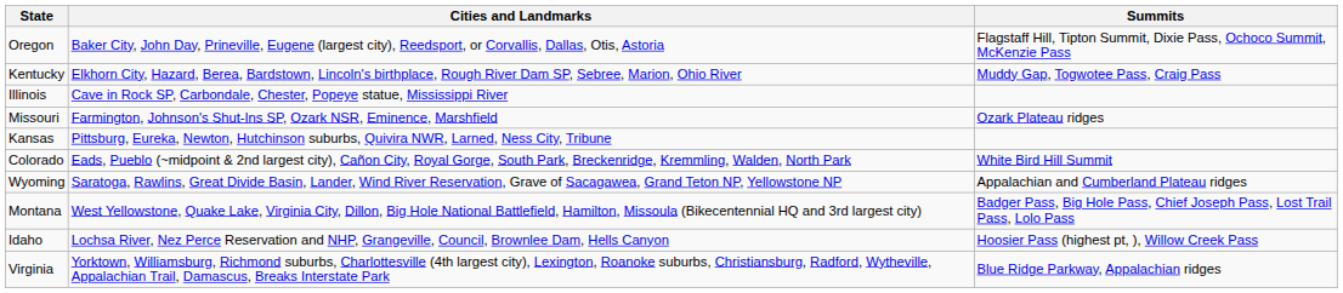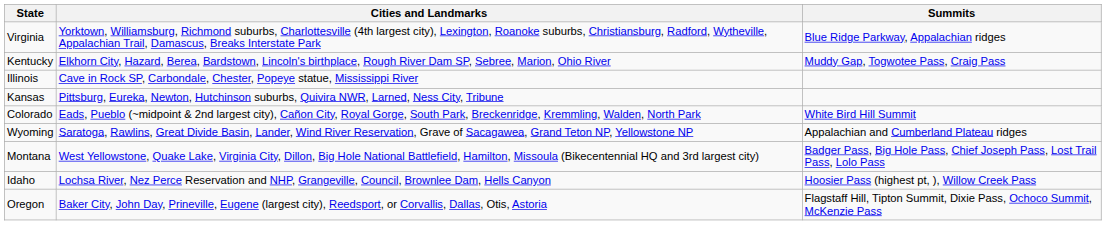 <table class="wikitable">
 <tr>
 <th><strong>State</strong></th>
 <th><strong>Cities and Landmarks</strong></th>
 <th><strong>Summits</strong></th>
 </tr>
 <tr>
-<td>Oregon</td>
-<td><a href='#'> Baker City</a>, <a href='#'> John Day</a>, <a href='#'> Prineville</a>, <a href='#'>Eugene</a> (largest city), <a href='#'> Reedsport</a>, or <a href='#'> Corvallis</a>, <a href='#'> Dallas</a>, Otis, <a href='#'> Astoria</a></td>
-<td>Flagstaff Hill, Tipton Summit, Dixie Pass, <a href='#'>Ochoco Summit</a>, <a href='#'>McKenzie Pass</a></td>
+<td>Virginia</td>
+<td><a href='#'> Yorktown</a>, <a href='#'>Williamsburg</a>, <a href='#'>Richmond</a> suburbs, <a href='#'>Charlottesville</a> (4th largest city), <a href='#'> Lexington</a>, <a href='#'> Roanoke</a> suburbs, <a href='#'> Christiansburg</a>, <a href='#'> Radford</a>, <a href='#'> Wytheville</a>, <a href='#'>Appalachian Trail</a>, <a href='#'> Damascus</a>, <a href='#'>Breaks Interstate Park</a></td>
+<td><a href='#'>Blue Ridge Parkway</a>, <a href='#'>Appalachian</a> ridges</td>
 </tr>
 <tr>
 <td>Kentucky</td>
 <td><a href='#'> Elkhorn City</a>, <a href='#'> Hazard</a>, <a href='#'> Berea</a>, <a href='#'> Bardstown</a>, <a href='#'>Lincoln's birthplace</a>, <a href='#'>Rough River Dam SP</a>, <a href='#'> Sebree</a>, <a href='#'> Marion</a>, <a href='#'>Ohio River</a></td>
 <td><a href='#'>Muddy Gap</a>, <a href='#'>Togwotee Pass</a>, <a href='#'>Craig Pass</a></td>
 </tr>
 <tr>
 <td>Illinois</td>
 <td><a href='#'>Cave in Rock SP</a>, <a href='#'> Carbondale</a>, <a href='#'> Chester</a>, <a href='#'>Popeye</a> statue, <a href='#'>Mississippi River</a></td>
 <td></td>
-</tr>
-<tr>
-<td>Missouri</td>
-<td><a href='#'> Farmington</a>, <a href='#'>Johnson's Shut-Ins SP</a>, <a href='#'>Ozark NSR</a>, <a href='#'> Eminence</a>, <a href='#'> Marshfield</a></td>
-<td><a href='#'>Ozark Plateau</a> ridges</td>
 </tr>
 <tr>
 <td>Kansas</td>
 <td><a href='#'> Pittsburg</a>, <a href='#'> Eureka</a>, <a href='#'> Newton</a>, <a href='#'> Hutchinson</a> suburbs, <a href='#'>Quivira NWR</a>, <a href='#'> Larned</a>, <a href='#'> Ness City</a>, <a href='#'> Tribune</a></td>
 <td></td>
 </tr>
 <tr>
 <td>Colorado</td>
 <td><a href='#'>Eads</a>, <a href='#'>Pueblo</a> (~midpoint & 2nd largest city), <a href='#'>Cañon City</a>, <a href='#'>Royal Gorge</a>, <a href='#'>South Park</a>, <a href='#'>Breckenridge</a>, <a href='#'>Kremmling</a>, <a href='#'>Walden</a>, <a href='#'>North Park</a></td>
 <td><a href='#'>White Bird Hill Summit</a></td>
 </tr>
 <tr>
 <td>Wyoming</td>
 <td><a href='#'>Saratoga</a>, <a href='#'>Rawlins</a>, <a href='#'>Great Divide Basin</a>, <a href='#'>Lander</a>, <a href='#'>Wind River Reservation</a>, Grave of <a href='#'>Sacagawea</a>, <a href='#'>Grand Teton NP</a>, <a href='#'>Yellowstone NP</a></td>
 <td>Appalachian and <a href='#'>Cumberland Plateau</a> ridges</td>
 </tr>
 <tr>
 <td>Montana</td>
 <td><a href='#'>West Yellowstone</a>, <a href='#'>Quake Lake</a>, <a href='#'>Virginia City</a>, <a href='#'>Dillon</a>, <a href='#'>Big Hole National Battlefield</a>, <a href='#'>Hamilton</a>, <a href='#'>Missoula</a> (Bikecentennial HQ and 3rd largest city)</td>
 <td><a href='#'>Badger Pass</a>, <a href='#'>Big Hole Pass</a>, <a href='#'>Chief Joseph Pass</a>, <a href='#'>Lost Trail Pass</a>, <a href='#'>Lolo Pass</a></td>
 </tr>
 <tr>
 <td>Idaho</td>
 <td><a href='#'>Lochsa River</a>, <a href='#'>Nez Perce</a> Reservation and <a href='#'>NHP</a>, <a href='#'>Grangeville</a>, <a href='#'>Council</a>, <a href='#'>Brownlee Dam</a>, <a href='#'>Hells Canyon</a></td>
 <td><a href='#'>Hoosier Pass</a> (highest pt, ), <a href='#'>Willow Creek Pass</a></td>
 </tr>
 <tr>
-<td>Virginia</td>
-<td><a href='#'> Yorktown</a>, <a href='#'>Williamsburg</a>, <a href='#'>Richmond</a> suburbs, <a href='#'>Charlottesville</a> (4th largest city), <a href='#'> Lexington</a>, <a href='#'> Roanoke</a> suburbs, <a href='#'> Christiansburg</a>, <a href='#'> Radford</a>, <a href='#'> Wytheville</a>, <a href='#'>Appalachian Trail</a>, <a href='#'> Damascus</a>, <a href='#'>Breaks Interstate Park</a></td>
-<td><a href='#'>Blue Ridge Parkway</a>, <a href='#'>Appalachian</a> ridges</td>
+<td>Oregon</td>
+<td><a href='#'> Baker City</a>, <a href='#'> John Day</a>, <a href='#'> Prineville</a>, <a href='#'>Eugene</a> (largest city), <a href='#'> Reedsport</a>, or <a href='#'> Corvallis</a>, <a href='#'> Dallas</a>, Otis, <a href='#'> Astoria</a></td>
+<td>Flagstaff Hill, Tipton Summit, Dixie Pass, <a href='#'>Ochoco Summit</a>, <a href='#'>McKenzie Pass</a></td>
 </tr>
 </table>
